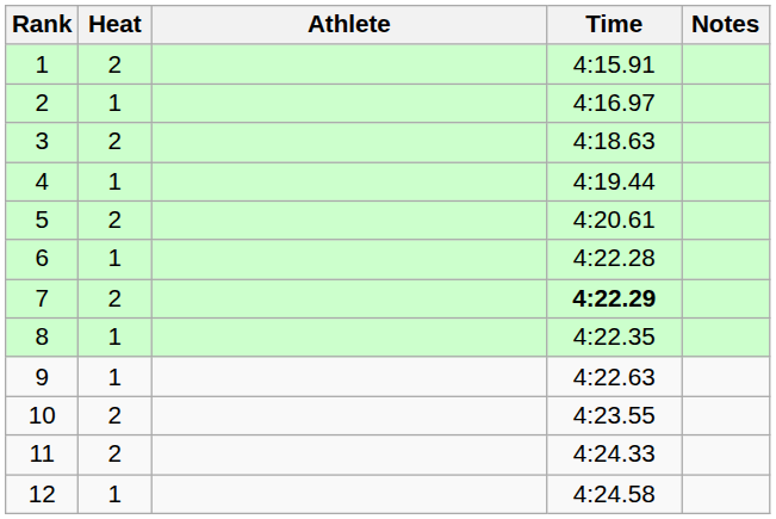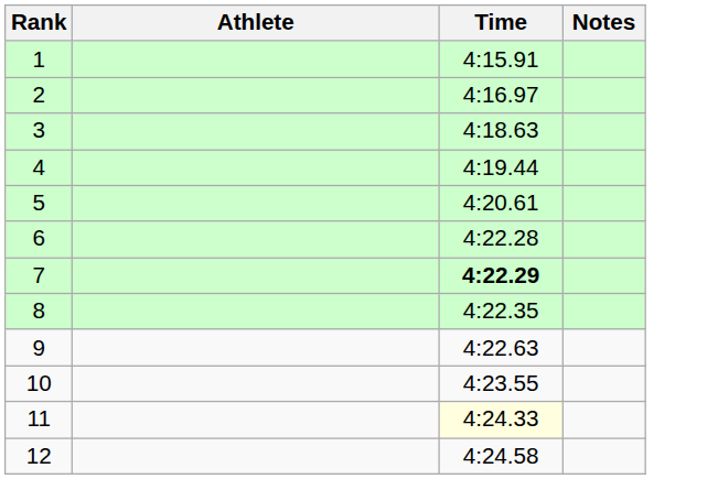 <table class="wikitable" style="text-align:center">
 <tr>
 <th width=40>Rank</th>
-<th width=40>Heat</th>
 <th width=250>Athlete</th>
 <th width=80>Time</th>
 <th width=50>Notes</th>
 </tr>
 <tr bgcolor=ccffcc>
 <td>1</td>
-<td>2</td>
 <td align=left></td>
 <td>4:15.91</td>
 <td></td>
 </tr>
 <tr bgcolor=ccffcc>
 <td>2</td>
-<td>1</td>
 <td align=left></td>
 <td>4:16.97</td>
 <td></td>
 </tr>
 <tr bgcolor=ccffcc>
 <td>3</td>
-<td>2</td>
 <td align=left></td>
 <td>4:18.63</td>
 <td></td>
 </tr>
 <tr bgcolor=ccffcc>
 <td>4</td>
-<td>1</td>
 <td align=left></td>
 <td>4:19.44</td>
 <td></td>
 </tr>
 <tr bgcolor=ccffcc>
 <td>5</td>
-<td>2</td>
 <td align=left></td>
 <td>4:20.61</td>
 <td></td>
 </tr>
 <tr bgcolor=ccffcc>
 <td>6</td>
-<td>1</td>
 <td align=left></td>
 <td>4:22.28</td>
 <td></td>
 </tr>
 <tr bgcolor=ccffcc>
 <td>7</td>
-<td>2</td>
 <td align=left></td>
 <td><strong>4:22.29</strong></td>
 <td></td>
 </tr>
 <tr bgcolor=ccffcc>
 <td>8</td>
-<td>1</td>
 <td align=left></td>
 <td>4:22.35</td>
 <td></td>
 </tr>
 <tr>
 <td>9</td>
-<td>1</td>
 <td align=left></td>
 <td>4:22.63</td>
 <td></td>
 </tr>
 <tr>
 <td>10</td>
-<td>2</td>
 <td align=left></td>
 <td>4:23.55</td>
 <td></td>
 </tr>
 <tr>
 <td>11</td>
-<td>2</td>
 <td align=left></td>
-<td>4:24.33</td>
+<td style="background: lightyellow;">4:24.33</td>
 <td></td>
 </tr>
 <tr>
 <td>12</td>
-<td>1</td>
 <td align=left></td>
 <td>4:24.58</td>
 <td></td>
 </tr>
 </table>
